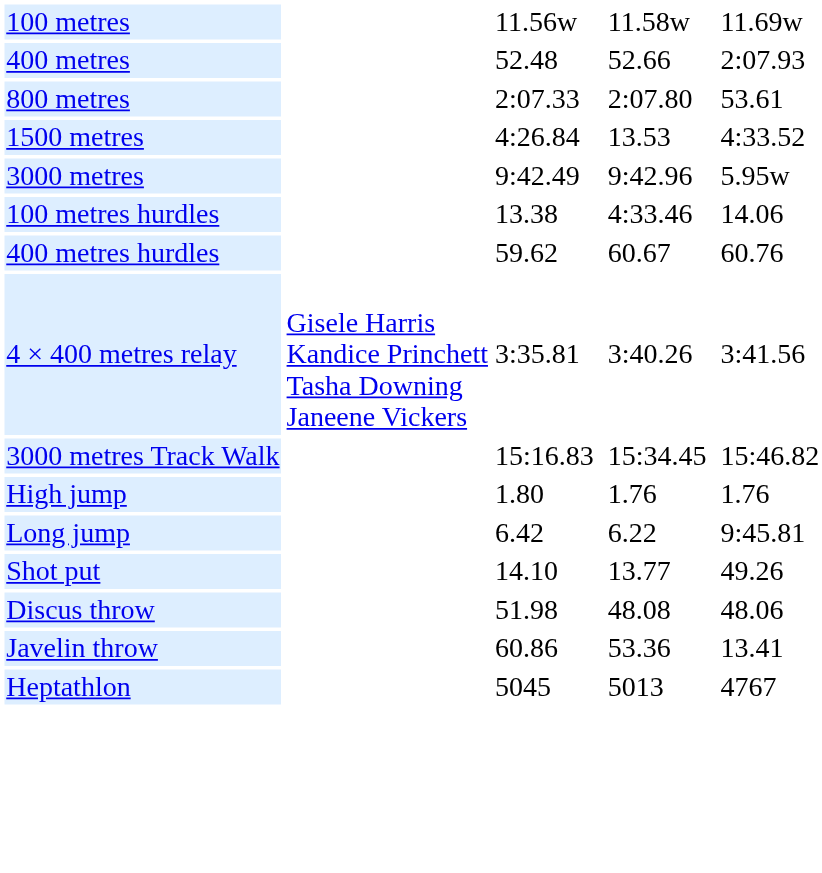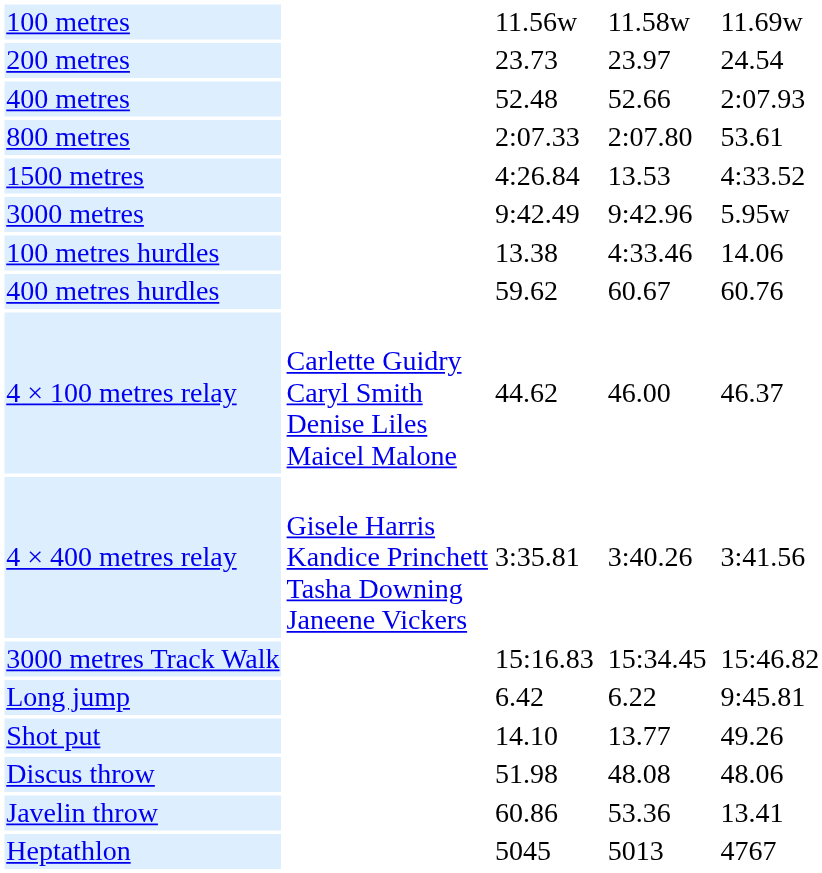 <table>
 <tr>
 <td bgcolor = DDEEFF><a href='#'>100 metres</a></td>
 <td></td>
 <td>11.56w</td>
 <td></td>
 <td>11.58w</td>
 <td></td>
 <td>11.69w</td>
+</tr>
+<tr>
+<td bgcolor = DDEEFF><a href='#'>200 metres</a></td>
+<td></td>
+<td>23.73</td>
+<td></td>
+<td>23.97</td>
+<td></td>
+<td>24.54</td>
 </tr>
 <tr>
 <td bgcolor = DDEEFF><a href='#'>400 metres</a></td>
 <td></td>
 <td>52.48</td>
 <td></td>
 <td>52.66</td>
 <td></td>
 <td>2:07.93</td>
 </tr>
 <tr>
 <td bgcolor = DDEEFF><a href='#'>800 metres</a></td>
 <td></td>
 <td>2:07.33</td>
 <td></td>
 <td>2:07.80</td>
 <td></td>
 <td>53.61</td>
 </tr>
 <tr>
 <td bgcolor = DDEEFF><a href='#'>1500 metres</a></td>
 <td></td>
 <td>4:26.84</td>
 <td></td>
 <td>13.53</td>
 <td></td>
 <td>4:33.52</td>
 </tr>
 <tr>
 <td bgcolor = DDEEFF><a href='#'>3000 metres</a></td>
 <td></td>
 <td>9:42.49</td>
 <td></td>
 <td>9:42.96</td>
 <td></td>
 <td>5.95w</td>
 </tr>
 <tr>
 <td bgcolor = DDEEFF><a href='#'>100 metres hurdles</a></td>
 <td></td>
 <td>13.38</td>
 <td></td>
 <td>4:33.46</td>
 <td></td>
 <td>14.06</td>
 </tr>
 <tr>
 <td bgcolor = DDEEFF><a href='#'>400 metres hurdles</a></td>
 <td></td>
 <td>59.62</td>
 <td></td>
 <td>60.67</td>
 <td></td>
 <td>60.76</td>
 </tr>
 <tr>
+<td bgcolor = DDEEFF><a href='#'>4 × 100 metres relay</a></td>
+<td><br><a href='#'>Carlette Guidry</a><br><a href='#'>Caryl Smith</a><br><a href='#'>Denise Liles</a><br><a href='#'>Maicel Malone</a></td>
+<td>44.62</td>
+<td></td>
+<td>46.00</td>
+<td></td>
+<td>46.37</td>
+</tr>
+<tr>
 <td bgcolor = DDEEFF><a href='#'>4 × 400 metres relay</a></td>
 <td><br><a href='#'>Gisele Harris</a><br><a href='#'>Kandice Princhett</a><br><a href='#'>Tasha Downing</a><br><a href='#'>Janeene Vickers</a></td>
 <td>3:35.81</td>
 <td></td>
 <td>3:40.26</td>
 <td></td>
 <td>3:41.56</td>
 </tr>
 <tr>
 <td bgcolor = DDEEFF><a href='#'>3000 metres Track Walk</a></td>
 <td></td>
 <td>15:16.83</td>
 <td></td>
 <td>15:34.45</td>
 <td></td>
 <td>15:46.82</td>
-</tr>
-<tr>
-<td bgcolor = DDEEFF><a href='#'>High jump</a></td>
-<td></td>
-<td>1.80</td>
-<td></td>
-<td>1.76</td>
-<td></td>
-<td>1.76</td>
 </tr>
 <tr>
 <td bgcolor = DDEEFF><a href='#'>Long jump</a></td>
 <td></td>
 <td>6.42</td>
 <td></td>
 <td>6.22</td>
 <td></td>
 <td>9:45.81</td>
 </tr>
 <tr>
 <td bgcolor = DDEEFF><a href='#'>Shot put</a></td>
 <td></td>
 <td>14.10</td>
 <td></td>
 <td>13.77</td>
 <td></td>
 <td>49.26</td>
 </tr>
 <tr>
 <td bgcolor = DDEEFF><a href='#'>Discus throw</a></td>
 <td></td>
 <td>51.98</td>
 <td></td>
 <td>48.08</td>
 <td></td>
 <td>48.06</td>
 </tr>
 <tr>
 <td bgcolor = DDEEFF><a href='#'>Javelin throw</a></td>
 <td></td>
 <td>60.86</td>
 <td></td>
 <td>53.36</td>
 <td></td>
 <td>13.41</td>
 </tr>
 <tr>
 <td bgcolor = DDEEFF><a href='#'>Heptathlon</a></td>
 <td></td>
 <td>5045</td>
 <td></td>
 <td>5013</td>
 <td></td>
 <td>4767</td>
 </tr>
 </table>
